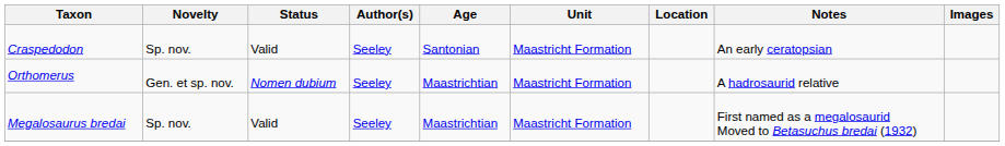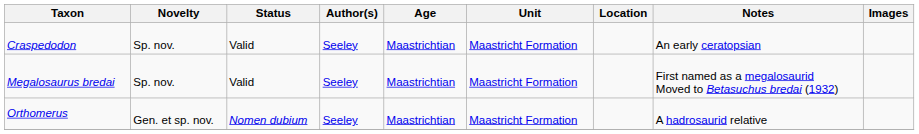 <table class="wikitable sortable" align="center" width="100%">
 <tr>
 <th>Taxon</th>
 <th>Novelty</th>
 <th>Status</th>
 <th>Author(s)</th>
 <th>Age</th>
 <th>Unit</th>
 <th>Location</th>
 <th>Notes</th>
 <th>Images</th>
 </tr>
 <tr>
 <td><br><em><a href='#'>Craspedodon</a></em></td>
 <td><br>Sp. nov.</td>
 <td><br>Valid</td>
 <td><br><a href='#'>Seeley</a></td>
-<td><br><a href='#'>Santonian</a></td>
+<td><br><a href='#'>Maastrichtian</a></td>
 <td><br><a href='#'>Maastricht Formation</a></td>
 <td><br></td>
 <td><br>An early <a href='#'>ceratopsian</a></td>
+<td><br></td>
+</tr>
+<tr>
+<td><br><em><a href='#'>Megalosaurus bredai</a></em></td>
+<td><br>Sp. nov.</td>
+<td><br>Valid</td>
+<td><br><a href='#'>Seeley</a></td>
+<td><br><a href='#'>Maastrichtian</a></td>
+<td><br><a href='#'>Maastricht Formation</a></td>
+<td><br></td>
+<td><br>First named as a <a href='#'>megalosaurid</a><br>Moved to <em><a href='#'>Betasuchus bredai</a></em> (<a href='#'>1932</a>)</td>
 <td><br></td>
 </tr>
 <tr>
 <td><em><a href='#'>Orthomerus</a></em></td>
 <td><br>Gen. et sp. nov.</td>
 <td><br><em><a href='#'>Nomen dubium</a></em></td>
 <td><br><a href='#'>Seeley</a></td>
 <td><br><a href='#'>Maastrichtian</a></td>
 <td><br><a href='#'>Maastricht Formation</a></td>
 <td><br></td>
 <td><br>A <a href='#'>hadrosaurid</a> relative</td>
 <td><br></td>
 </tr>
 <tr>
-<td><br><em><a href='#'>Megalosaurus bredai</a></em></td>
-<td><br>Sp. nov.</td>
-<td><br>Valid</td>
-<td><br><a href='#'>Seeley</a></td>
-<td><br><a href='#'>Maastrichtian</a></td>
-<td><br><a href='#'>Maastricht Formation</a></td>
-<td><br></td>
-<td><br>First named as a <a href='#'>megalosaurid</a><br>Moved to <em><a href='#'>Betasuchus bredai</a></em> (<a href='#'>1932</a>)</td>
-<td><br></td>
-</tr>
-<tr>
 </tr>
 </table>
